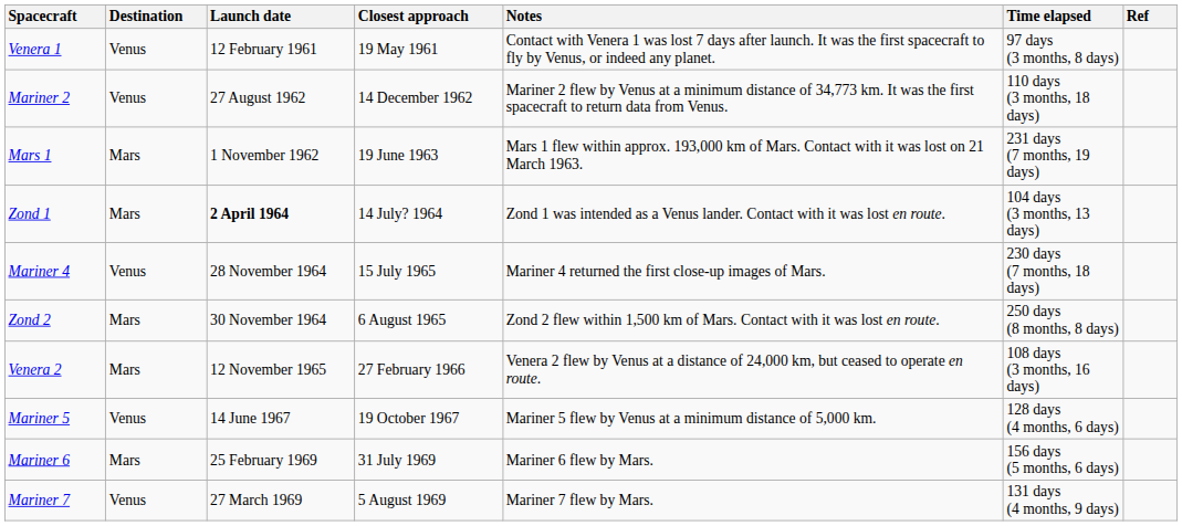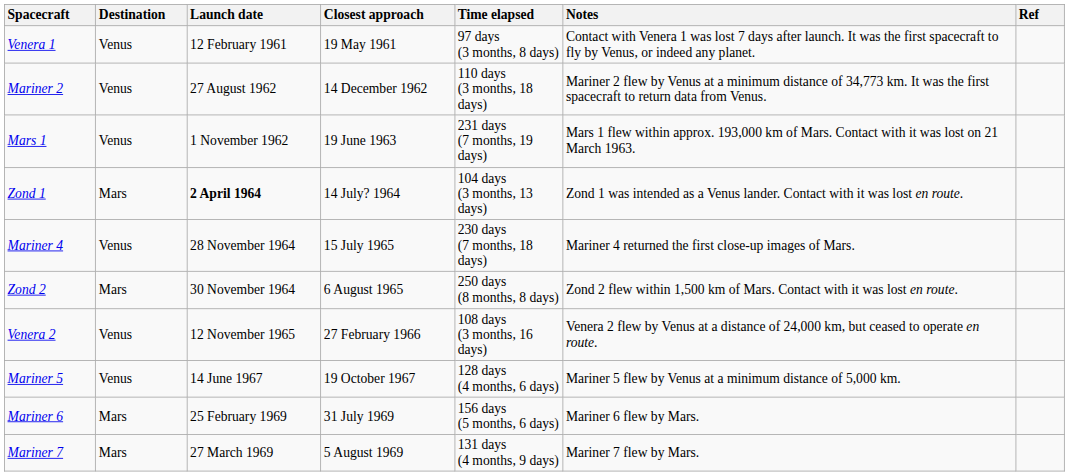 <table class="wikitable">
 <tr>
 <th style="text-align:left; width:100px;">Spacecraft</th>
 <th style="text-align:left; width:100px;">Destination</th>
 <th style="text-align:left; width:150px;">Launch date</th>
 <th style="text-align:left; width:150px;">Closest approach</th>
+<th style="text-align:left; width:120px;">Time elapsed</th>
 <th style="text-align:left">Notes</th>
-<th style="text-align:left; width:120px;">Time elapsed</th>
 <th style="text-align:left; width:50px;">Ref</th>
 </tr>
 <tr>
 <td><em><a href='#'>Venera 1</a></em></td>
 <td>Venus</td>
 <td>12 February 1961</td>
 <td>19 May 1961</td>
+<td>97 days<br>(3 months, 8 days)</td>
 <td>Contact with Venera 1 was lost 7 days after launch. It was the first spacecraft to fly by Venus, or indeed any planet.</td>
-<td>97 days<br>(3 months, 8 days)</td>
 <td></td>
 </tr>
 <tr>
 <td><em><a href='#'>Mariner 2</a></em></td>
 <td>Venus</td>
 <td>27 August 1962</td>
 <td>14 December 1962</td>
+<td>110 days<br>(3 months, 18 days)</td>
 <td>Mariner 2 flew by Venus at a minimum distance of 34,773 km. It was the first spacecraft to return data from Venus.</td>
-<td>110 days<br>(3 months, 18 days)</td>
 <td></td>
 </tr>
 <tr>
 <td><em><a href='#'>Mars 1</a></em></td>
-<td>Mars</td>
+<td>Venus</td>
 <td>1 November 1962</td>
 <td>19 June 1963</td>
+<td>231 days<br>(7 months, 19 days)</td>
 <td>Mars 1 flew within approx. 193,000 km of Mars. Contact with it was lost on 21 March 1963.</td>
-<td>231 days<br>(7 months, 19 days)</td>
 <td></td>
 </tr>
 <tr>
 <td><em><a href='#'>Zond 1</a></em></td>
 <td>Mars</td>
 <td><strong>2 April 1964</strong></td>
 <td>14 July? 1964</td>
+<td>104 days<br>(3 months, 13 days)</td>
 <td>Zond 1 was intended as a Venus lander. Contact with it was lost <em>en route</em>.</td>
-<td>104 days<br>(3 months, 13 days)</td>
 <td></td>
 </tr>
 <tr>
 <td><em><a href='#'>Mariner 4</a></em></td>
 <td>Venus</td>
 <td>28 November 1964</td>
 <td>15 July 1965</td>
+<td>230 days<br>(7 months, 18 days)</td>
 <td>Mariner 4 returned the first close-up images of Mars.</td>
-<td>230 days<br>(7 months, 18 days)</td>
 <td></td>
 </tr>
 <tr>
 <td><em><a href='#'>Zond 2</a></em></td>
 <td>Mars</td>
 <td>30 November 1964</td>
 <td>6 August 1965</td>
+<td>250 days<br>(8 months, 8 days)</td>
 <td>Zond 2 flew within 1,500 km of Mars. Contact with it was lost <em>en route</em>.</td>
-<td>250 days<br>(8 months, 8 days)</td>
 <td></td>
 </tr>
 <tr>
 <td><em><a href='#'>Venera 2</a></em></td>
-<td>Mars</td>
+<td>Venus</td>
 <td>12 November 1965</td>
 <td>27 February 1966</td>
+<td>108 days<br>(3 months, 16 days)</td>
 <td>Venera 2 flew by Venus at a distance of 24,000 km, but ceased to operate <em>en route</em>.</td>
-<td>108 days<br>(3 months, 16 days)</td>
 <td></td>
 </tr>
 <tr>
 <td><em><a href='#'>Mariner 5</a></em></td>
 <td>Venus</td>
 <td>14 June 1967</td>
 <td>19 October 1967</td>
+<td>128 days<br>(4 months, 6 days)</td>
 <td>Mariner 5 flew by Venus at a minimum distance of 5,000 km.</td>
-<td>128 days<br>(4 months, 6 days)</td>
 <td></td>
 </tr>
 <tr>
 <td><em><a href='#'>Mariner 6</a></em></td>
 <td>Mars</td>
 <td>25 February 1969</td>
 <td>31 July 1969</td>
+<td>156 days<br>(5 months, 6 days)</td>
 <td>Mariner 6 flew by Mars.</td>
-<td>156 days<br>(5 months, 6 days)</td>
 <td></td>
 </tr>
 <tr>
 <td><em><a href='#'>Mariner 7</a></em></td>
-<td>Venus</td>
+<td>Mars</td>
 <td>27 March 1969</td>
 <td>5 August 1969</td>
+<td>131 days<br>(4 months, 9 days)</td>
 <td>Mariner 7 flew by Mars.</td>
-<td>131 days<br>(4 months, 9 days)</td>
 <td></td>
 </tr>
 </table>
